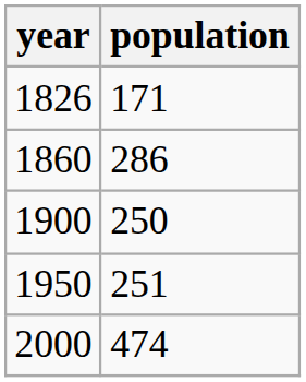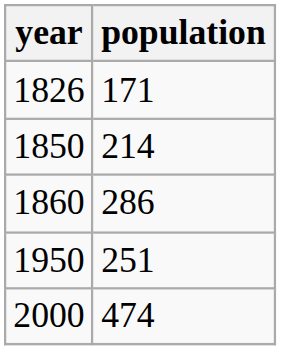 <table class="wikitable">
 <tr>
 <th>year</th>
 <th>population</th>
 </tr>
 <tr>
 <td>1826</td>
 <td>171</td>
 </tr>
 <tr>
+<td>1850</td>
+<td>214</td>
+</tr>
+<tr>
 <td>1860</td>
 <td>286</td>
-</tr>
-<tr>
-<td>1900</td>
-<td>250</td>
 </tr>
 <tr>
 <td>1950</td>
 <td>251</td>
 </tr>
 <tr>
 <td>2000</td>
 <td>474</td>
 </tr>
 <tr>
 </tr>
 </table>
